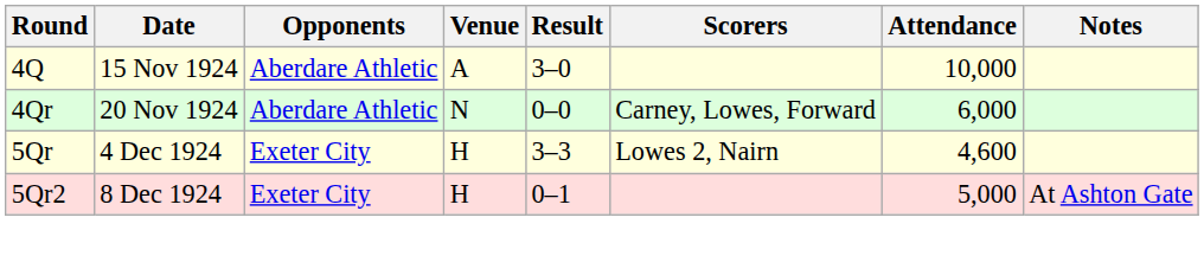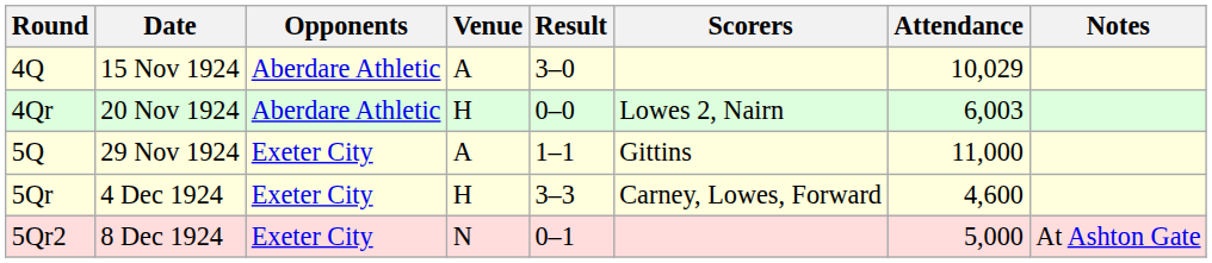 <table class="wikitable">
 <tr>
 <th>Round</th>
 <th>Date</th>
 <th>Opponents</th>
 <th>Venue</th>
 <th>Result</th>
 <th>Scorers</th>
 <th>Attendance</th>
 <th>Notes</th>
 </tr>
 <tr bgcolor="#ffffdd">
 <td>4Q</td>
 <td>15 Nov 1924</td>
 <td><a href='#'>Aberdare Athletic</a></td>
 <td>A</td>
 <td>3–0</td>
 <td></td>
-<td align="right">10,000</td>
+<td align="right">10,029</td>
 <td></td>
 </tr>
 <tr bgcolor="#ddffdd">
 <td>4Qr</td>
 <td>20 Nov 1924</td>
 <td><a href='#'>Aberdare Athletic</a></td>
-<td>N</td>
+<td>H</td>
 <td>0–0</td>
-<td>Carney, Lowes, Forward</td>
-<td align="right">6,000</td>
+<td>Lowes 2, Nairn</td>
+<td align="right">6,003</td>
+<td></td>
+</tr>
+<tr bgcolor="#ffffdd">
+<td>5Q</td>
+<td>29 Nov 1924</td>
+<td><a href='#'>Exeter City</a></td>
+<td>A</td>
+<td>1–1</td>
+<td>Gittins</td>
+<td align="right">11,000</td>
 <td></td>
 </tr>
 <tr bgcolor="#ffffdd">
 <td>5Qr</td>
 <td>4 Dec 1924</td>
 <td><a href='#'>Exeter City</a></td>
 <td>H</td>
 <td>3–3</td>
-<td>Lowes 2, Nairn</td>
+<td>Carney, Lowes, Forward</td>
 <td align="right">4,600</td>
 <td></td>
 </tr>
 <tr bgcolor="#ffdddd">
 <td>5Qr2</td>
 <td>8 Dec 1924</td>
 <td><a href='#'>Exeter City</a></td>
-<td>H</td>
+<td>N</td>
 <td>0–1</td>
 <td></td>
 <td align="right">5,000</td>
 <td>At <a href='#'>Ashton Gate</a></td>
 </tr>
 </table>
